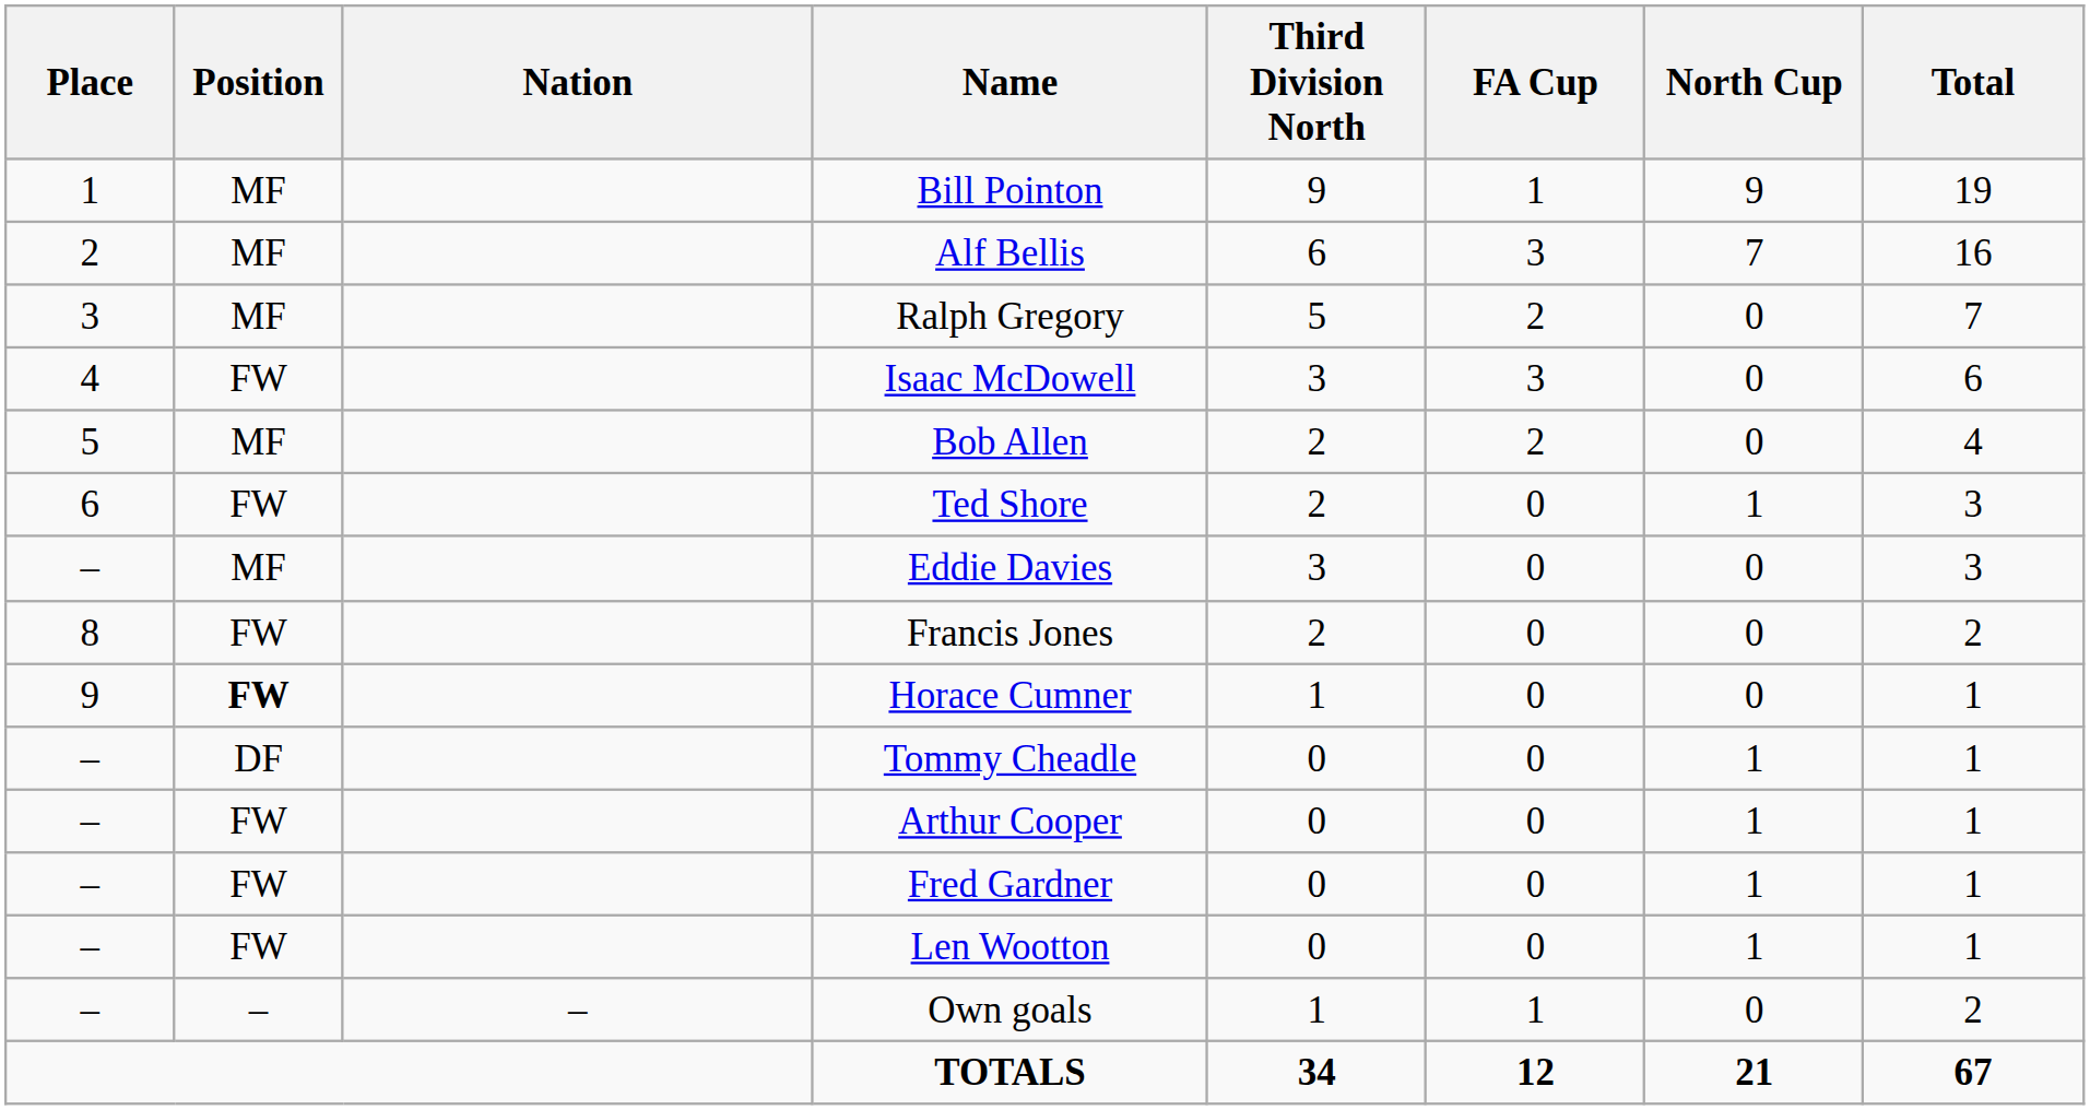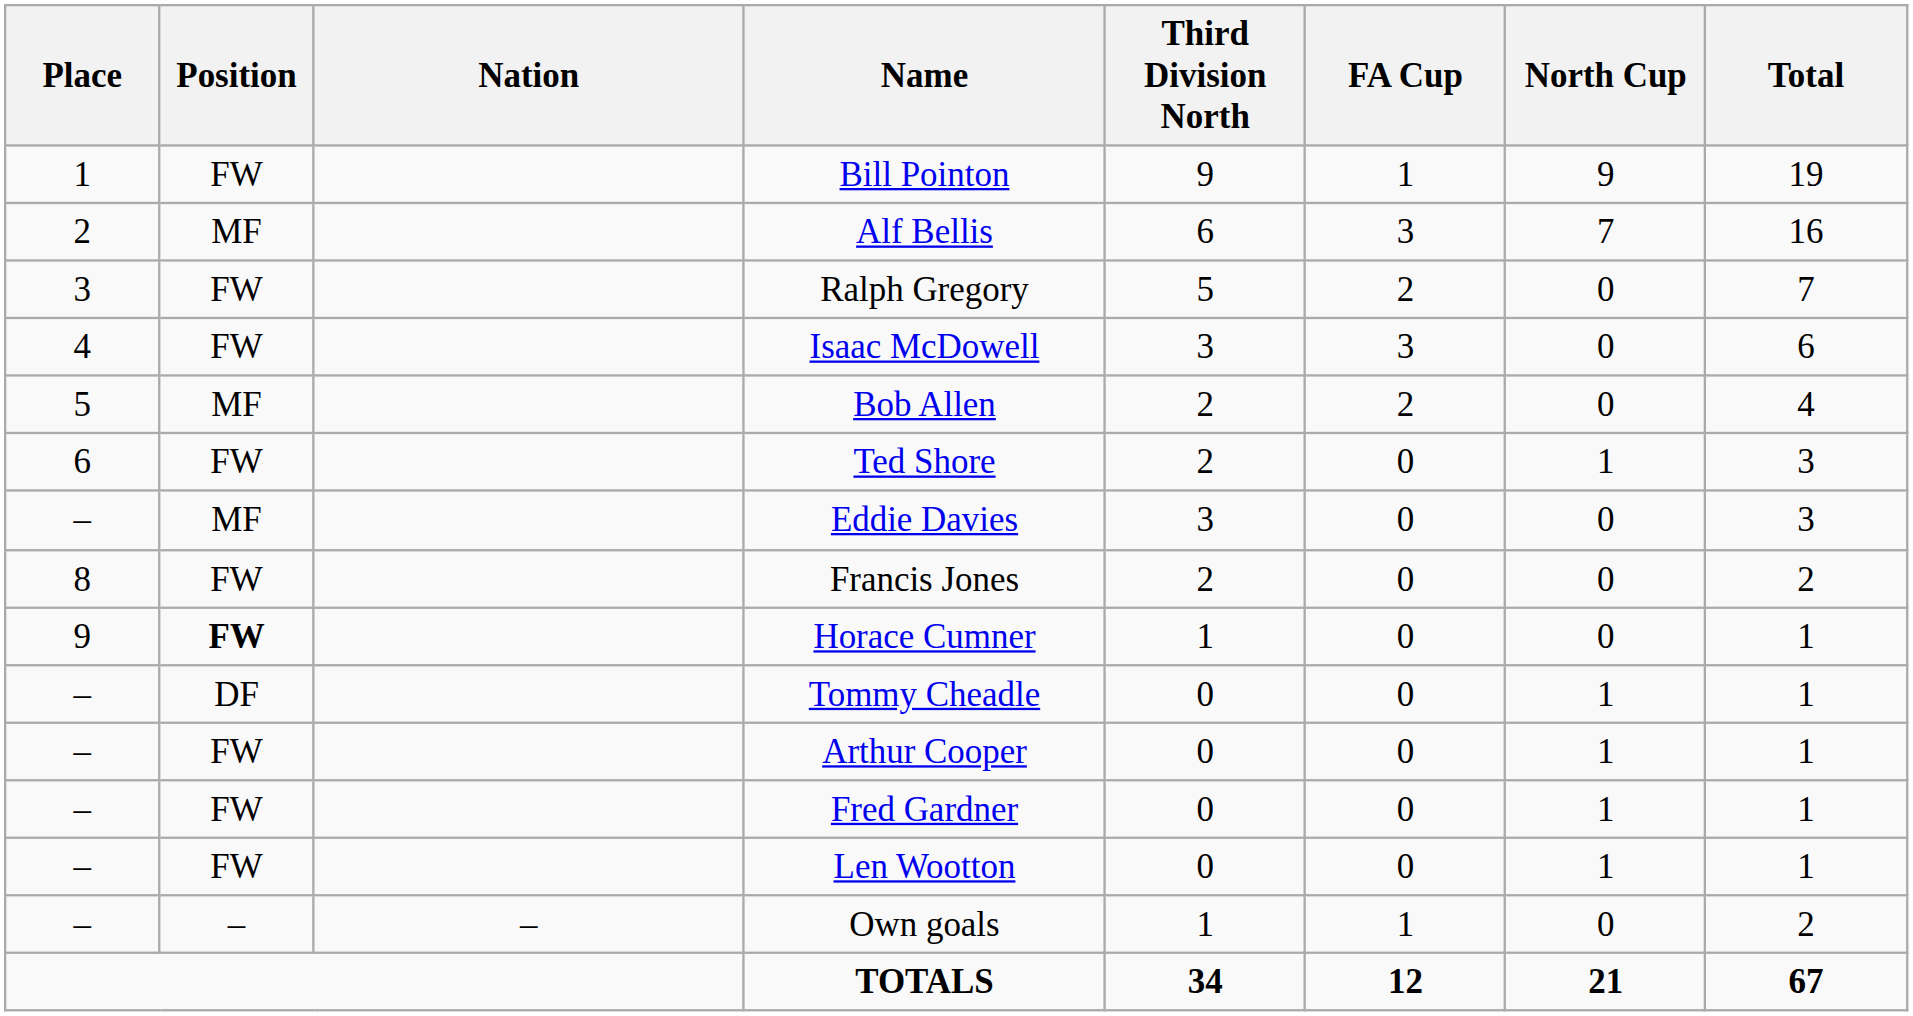 <table class="wikitable" style="font-size: 95%; text-align: center;">
 <tr>
 <th width=60>Place</th>
 <th width=60>Position</th>
 <th width=180>Nation</th>
 <th width=150>Name</th>
 <th width=80>Third Division North</th>
 <th width=80>FA Cup</th>
 <th width=80>North Cup</th>
 <th width=80>Total</th>
 </tr>
 <tr>
 <td>1</td>
-<td>MF</td>
+<td>FW</td>
 <td></td>
 <td><a href='#'>Bill Pointon</a></td>
 <td>9</td>
 <td>1</td>
 <td>9</td>
 <td>19</td>
 </tr>
 <tr>
 <td>2</td>
 <td>MF</td>
 <td></td>
 <td><a href='#'>Alf Bellis</a></td>
 <td>6</td>
 <td>3</td>
 <td>7</td>
 <td>16</td>
 </tr>
 <tr>
 <td>3</td>
-<td>MF</td>
+<td>FW</td>
 <td></td>
 <td>Ralph Gregory</td>
 <td>5</td>
 <td>2</td>
 <td>0</td>
 <td>7</td>
 </tr>
 <tr>
 <td>4</td>
 <td>FW</td>
 <td></td>
 <td><a href='#'>Isaac McDowell</a></td>
 <td>3</td>
 <td>3</td>
 <td>0</td>
 <td>6</td>
 </tr>
 <tr>
 <td>5</td>
 <td>MF</td>
 <td></td>
 <td><a href='#'>Bob Allen</a></td>
 <td>2</td>
 <td>2</td>
 <td>0</td>
 <td>4</td>
 </tr>
 <tr>
 <td>6</td>
 <td>FW</td>
 <td></td>
 <td><a href='#'>Ted Shore</a></td>
 <td>2</td>
 <td>0</td>
 <td>1</td>
 <td>3</td>
 </tr>
 <tr>
 <td>–</td>
 <td>MF</td>
 <td></td>
 <td><a href='#'>Eddie Davies</a></td>
 <td>3</td>
 <td>0</td>
 <td>0</td>
 <td>3</td>
 </tr>
 <tr>
 <td>8</td>
 <td>FW</td>
 <td></td>
 <td>Francis Jones</td>
 <td>2</td>
 <td>0</td>
 <td>0</td>
 <td>2</td>
 </tr>
 <tr>
 <td>9</td>
 <td><strong>FW</strong></td>
 <td></td>
 <td><a href='#'>Horace Cumner</a></td>
 <td>1</td>
 <td>0</td>
 <td>0</td>
 <td>1</td>
 </tr>
 <tr>
 <td>–</td>
 <td>DF</td>
 <td></td>
 <td><a href='#'>Tommy Cheadle</a></td>
 <td>0</td>
 <td>0</td>
 <td>1</td>
 <td>1</td>
 </tr>
 <tr>
 <td>–</td>
 <td>FW</td>
 <td></td>
 <td><a href='#'>Arthur Cooper</a></td>
 <td>0</td>
 <td>0</td>
 <td>1</td>
 <td>1</td>
 </tr>
 <tr>
 <td>–</td>
 <td>FW</td>
 <td></td>
 <td><a href='#'>Fred Gardner</a></td>
 <td>0</td>
 <td>0</td>
 <td>1</td>
 <td>1</td>
 </tr>
 <tr>
 <td>–</td>
 <td>FW</td>
 <td></td>
 <td><a href='#'>Len Wootton</a></td>
 <td>0</td>
 <td>0</td>
 <td>1</td>
 <td>1</td>
 </tr>
 <tr>
 <td>–</td>
 <td>–</td>
 <td>–</td>
 <td>Own goals</td>
 <td>1</td>
 <td>1</td>
 <td>0</td>
 <td>2</td>
 </tr>
 <tr>
 <td colspan="3"></td>
 <td><strong>TOTALS</strong></td>
 <td><strong>34</strong></td>
 <td><strong>12</strong></td>
 <td><strong>21</strong></td>
 <td><strong>67</strong></td>
 </tr>
 </table>
